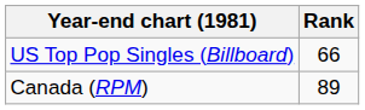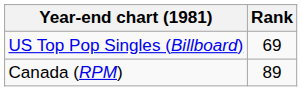 <table class="wikitable sortable">
 <tr>
 <th>Year-end chart (1981)</th>
 <th>Rank</th>
 </tr>
 <tr>
 <td><a href='#'>US Top Pop Singles (<em>Billboard</em>)</a></td>
-<td align="center">66</td>
+<td align="center">69</td>
 </tr>
 <tr>
 <td>Canada (<em><a href='#'>RPM</a></em>)</td>
 <td style="text-align:center;">89</td>
 </tr>
 </table>
